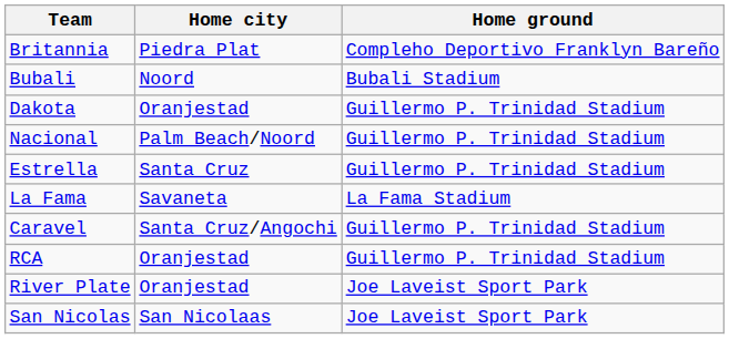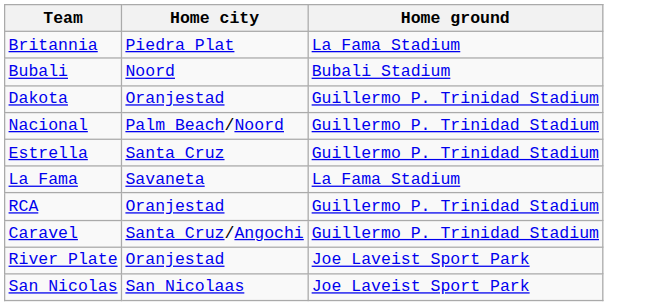 <table class="wikitable sortable">
 <tr>
 <th>Team</th>
 <th>Home city</th>
 <th>Home ground</th>
 </tr>
 <tr>
 <td><a href='#'>Britannia</a></td>
 <td><a href='#'>Piedra Plat</a></td>
-<td><a href='#'>Compleho Deportivo Franklyn Bareño</a></td>
+<td><a href='#'>La Fama Stadium</a></td>
 </tr>
 <tr>
 <td><a href='#'>Bubali</a></td>
 <td><a href='#'>Noord</a></td>
 <td><a href='#'>Bubali Stadium</a></td>
 </tr>
 <tr>
 <td><a href='#'>Dakota</a></td>
 <td><a href='#'>Oranjestad</a></td>
 <td><a href='#'>Guillermo P. Trinidad Stadium</a></td>
 </tr>
 <tr>
 <td><a href='#'>Nacional</a></td>
 <td><a href='#'>Palm Beach</a>/<a href='#'>Noord</a></td>
 <td><a href='#'>Guillermo P. Trinidad Stadium</a></td>
 </tr>
 <tr>
 <td><a href='#'>Estrella</a></td>
 <td><a href='#'>Santa Cruz</a></td>
 <td><a href='#'>Guillermo P. Trinidad Stadium</a></td>
 </tr>
 <tr>
 <td><a href='#'>La Fama</a></td>
 <td><a href='#'>Savaneta</a></td>
 <td><a href='#'>La Fama Stadium</a></td>
 </tr>
 <tr>
-<td><a href='#'>Caravel</a></td>
-<td><a href='#'>Santa Cruz</a>/<a href='#'>Angochi</a></td>
+<td><a href='#'>RCA</a></td>
+<td><a href='#'>Oranjestad</a></td>
 <td><a href='#'>Guillermo P. Trinidad Stadium</a></td>
 </tr>
 <tr>
-<td><a href='#'>RCA</a></td>
-<td><a href='#'>Oranjestad</a></td>
+<td><a href='#'>Caravel</a></td>
+<td><a href='#'>Santa Cruz</a>/<a href='#'>Angochi</a></td>
 <td><a href='#'>Guillermo P. Trinidad Stadium</a></td>
 </tr>
 <tr>
 <td><a href='#'>River Plate</a></td>
 <td><a href='#'>Oranjestad</a></td>
 <td><a href='#'>Joe Laveist Sport Park</a></td>
 </tr>
 <tr>
 <td><a href='#'>San Nicolas</a></td>
 <td><a href='#'>San Nicolaas</a></td>
 <td><a href='#'>Joe Laveist Sport Park</a></td>
 </tr>
 </table>
